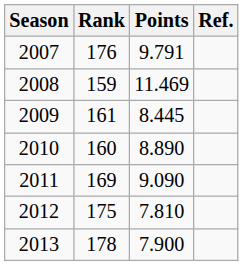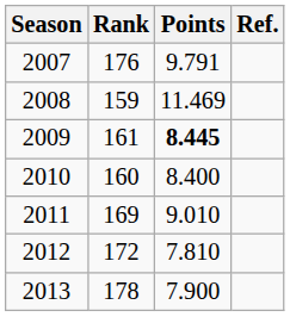 <table class="wikitable plainrowheaders sortable" style="text-align:center">
 <tr>
 <th>Season</th>
 <th>Rank</th>
 <th>Points</th>
 <th>Ref.</th>
 </tr>
 <tr>
 <td>2007</td>
 <td>176 </td>
 <td>9.791</td>
 <td></td>
 </tr>
 <tr>
 <td>2008</td>
 <td>159 </td>
 <td>11.469</td>
 <td></td>
 </tr>
 <tr>
 <td>2009</td>
 <td>161 </td>
-<td>8.445</td>
+<td><strong>8.445</strong></td>
 <td></td>
 </tr>
 <tr>
 <td>2010</td>
 <td>160 </td>
-<td>8.890</td>
+<td>8.400</td>
 <td></td>
 </tr>
 <tr>
 <td>2011</td>
 <td>169 </td>
-<td>9.090</td>
+<td>9.010</td>
 <td></td>
 </tr>
 <tr>
 <td>2012</td>
-<td>175 </td>
+<td>172 </td>
 <td>7.810</td>
 <td></td>
 </tr>
 <tr>
 <td>2013</td>
 <td>178 </td>
 <td>7.900</td>
 <td></td>
 </tr>
 </table>
